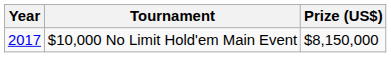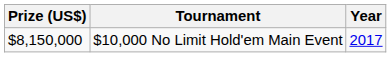 <table class="wikitable">
 <tr>
+<th>Prize (US$)</th>
+<th>Tournament</th>
 <th>Year</th>
-<th>Tournament</th>
-<th>Prize (US$)</th>
 </tr>
 <tr>
+<td>$8,150,000</td>
+<td>$10,000 No Limit Hold'em Main Event</td>
 <td><a href='#'>2017</a></td>
-<td>$10,000 No Limit Hold'em Main Event</td>
-<td>$8,150,000</td>
 </tr>
 </table>
